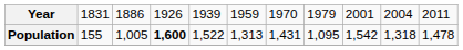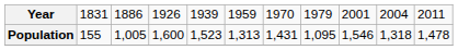 <table class="wikitable">
 <tr>
 <th>Year</th>
 <td>1831</td>
 <td>1886</td>
 <td>1926</td>
 <td>1939</td>
 <td>1959</td>
 <td>1970</td>
 <td>1979</td>
 <td>2001</td>
 <td>2004</td>
 <td>2011</td>
 </tr>
 <tr>
 <th>Population</th>
 <td>155</td>
 <td>1,005</td>
-<td><strong>1,600</strong></td>
-<td>1,522</td>
+<td>1,600</td>
+<td>1,523</td>
 <td>1,313</td>
 <td>1,431</td>
 <td>1,095</td>
-<td>1,542</td>
+<td>1,546</td>
 <td>1,318</td>
 <td>1,478</td>
 </tr>
 <tr>
 </tr>
 </table>
